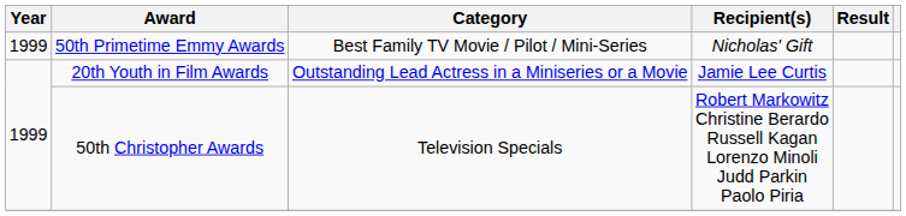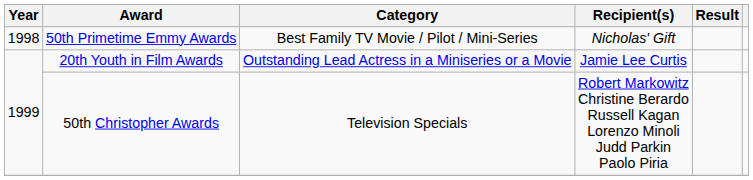 <table class="wikitable plainrowheaders" style="text-align:center;">
 <tr>
 <th>Year</th>
 <th>Award</th>
 <th>Category</th>
 <th>Recipient(s)</th>
 <th>Result</th>
 <th></th>
 </tr>
 <tr>
-<td>1999</td>
+<td>1998</td>
 <td><a href='#'>50th Primetime Emmy Awards</a></td>
 <td>Best Family TV Movie / Pilot / Mini-Series</td>
 <td><em>Nicholas' Gift</em></td>
 <td></td>
 <td></td>
 </tr>
 <tr>
 <td rowspan="2">1999</td>
 <td><a href='#'>20th Youth in Film Awards</a></td>
 <td><a href='#'>Outstanding Lead Actress in a Miniseries or a Movie</a></td>
 <td><a href='#'>Jamie Lee Curtis</a></td>
 <td></td>
 <td></td>
 </tr>
 <tr>
 <td>50th <a href='#'>Christopher Awards</a></td>
 <td>Television Specials</td>
 <td><a href='#'>Robert Markowitz</a> <br> Christine Berardo <br> Russell Kagan <br> Lorenzo Minoli <br> Judd Parkin <br> Paolo Piria</td>
 <td></td>
 <td></td>
 </tr>
 <tr>
 </tr>
 </table>
